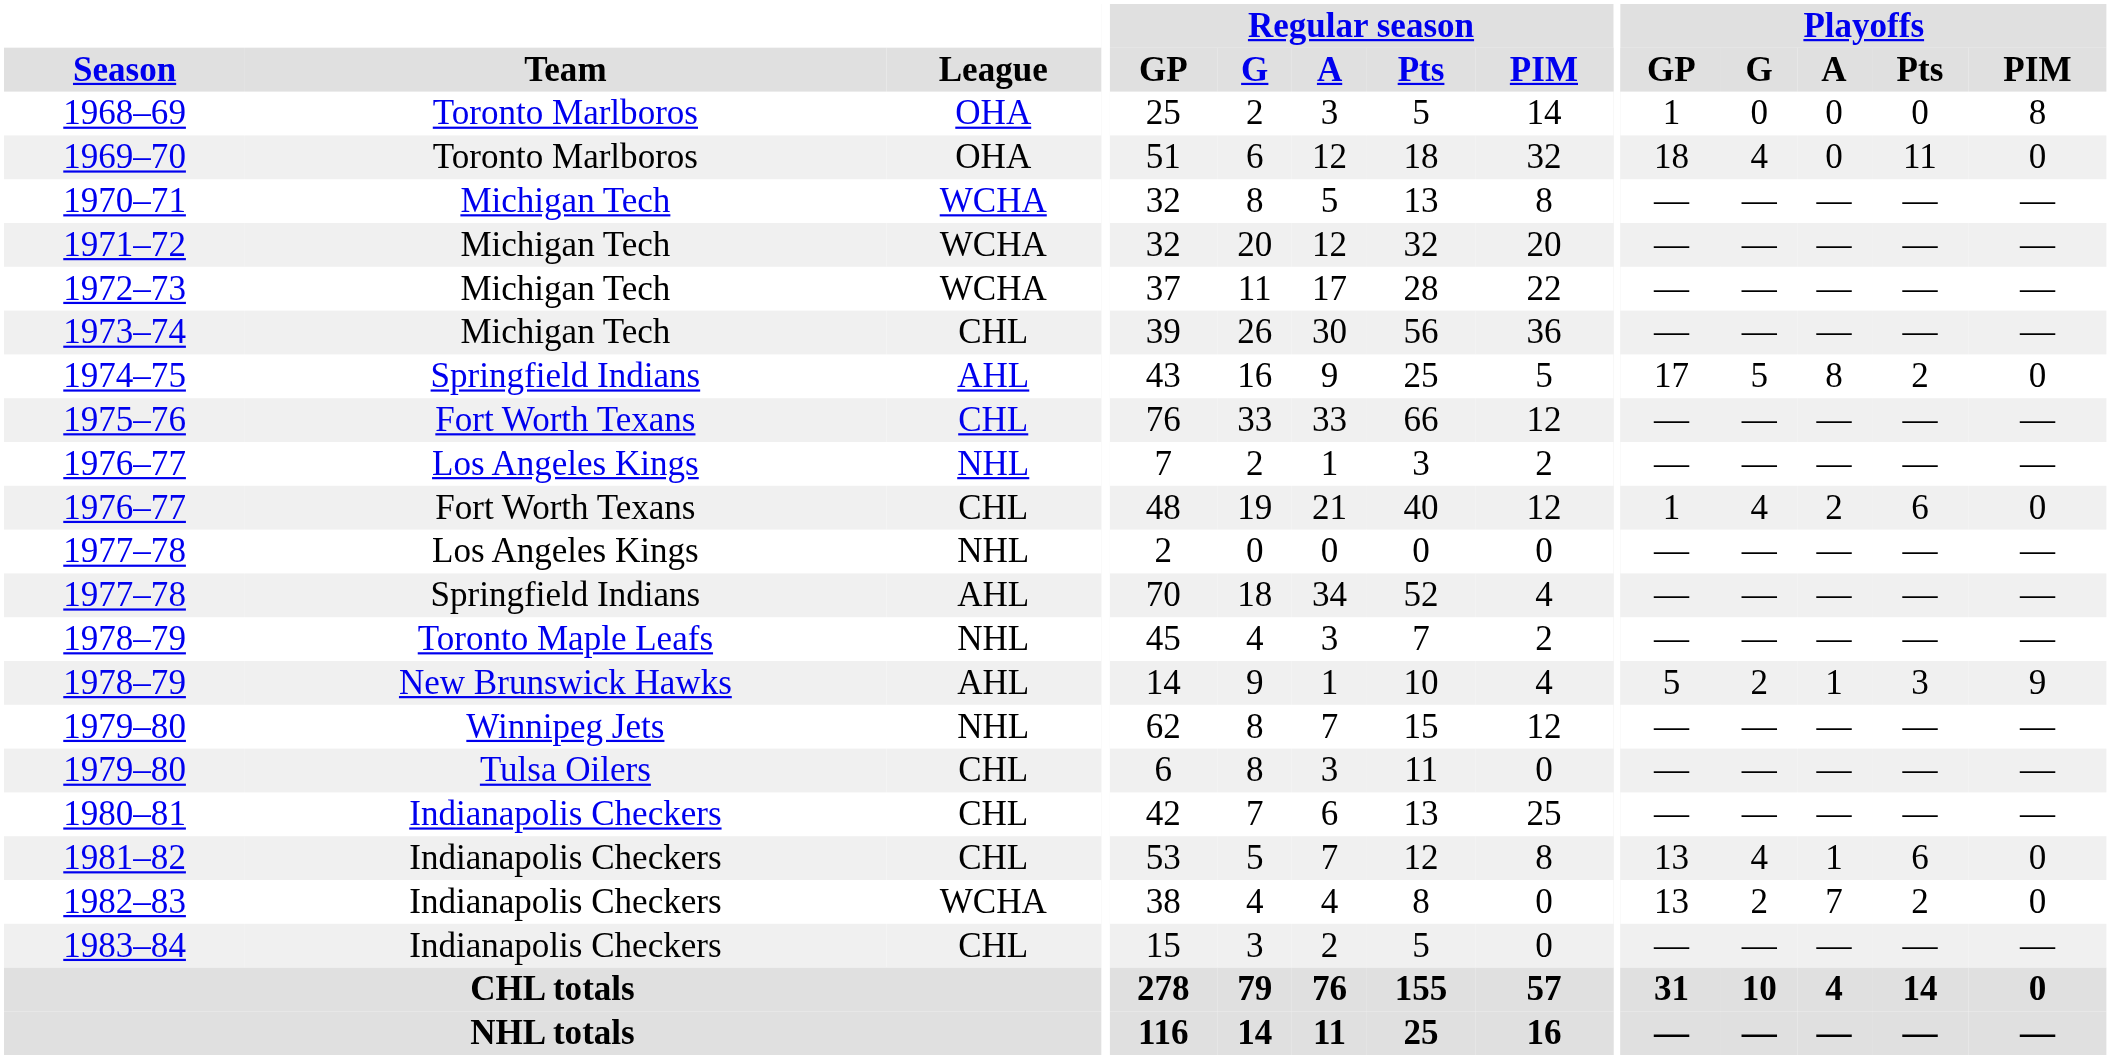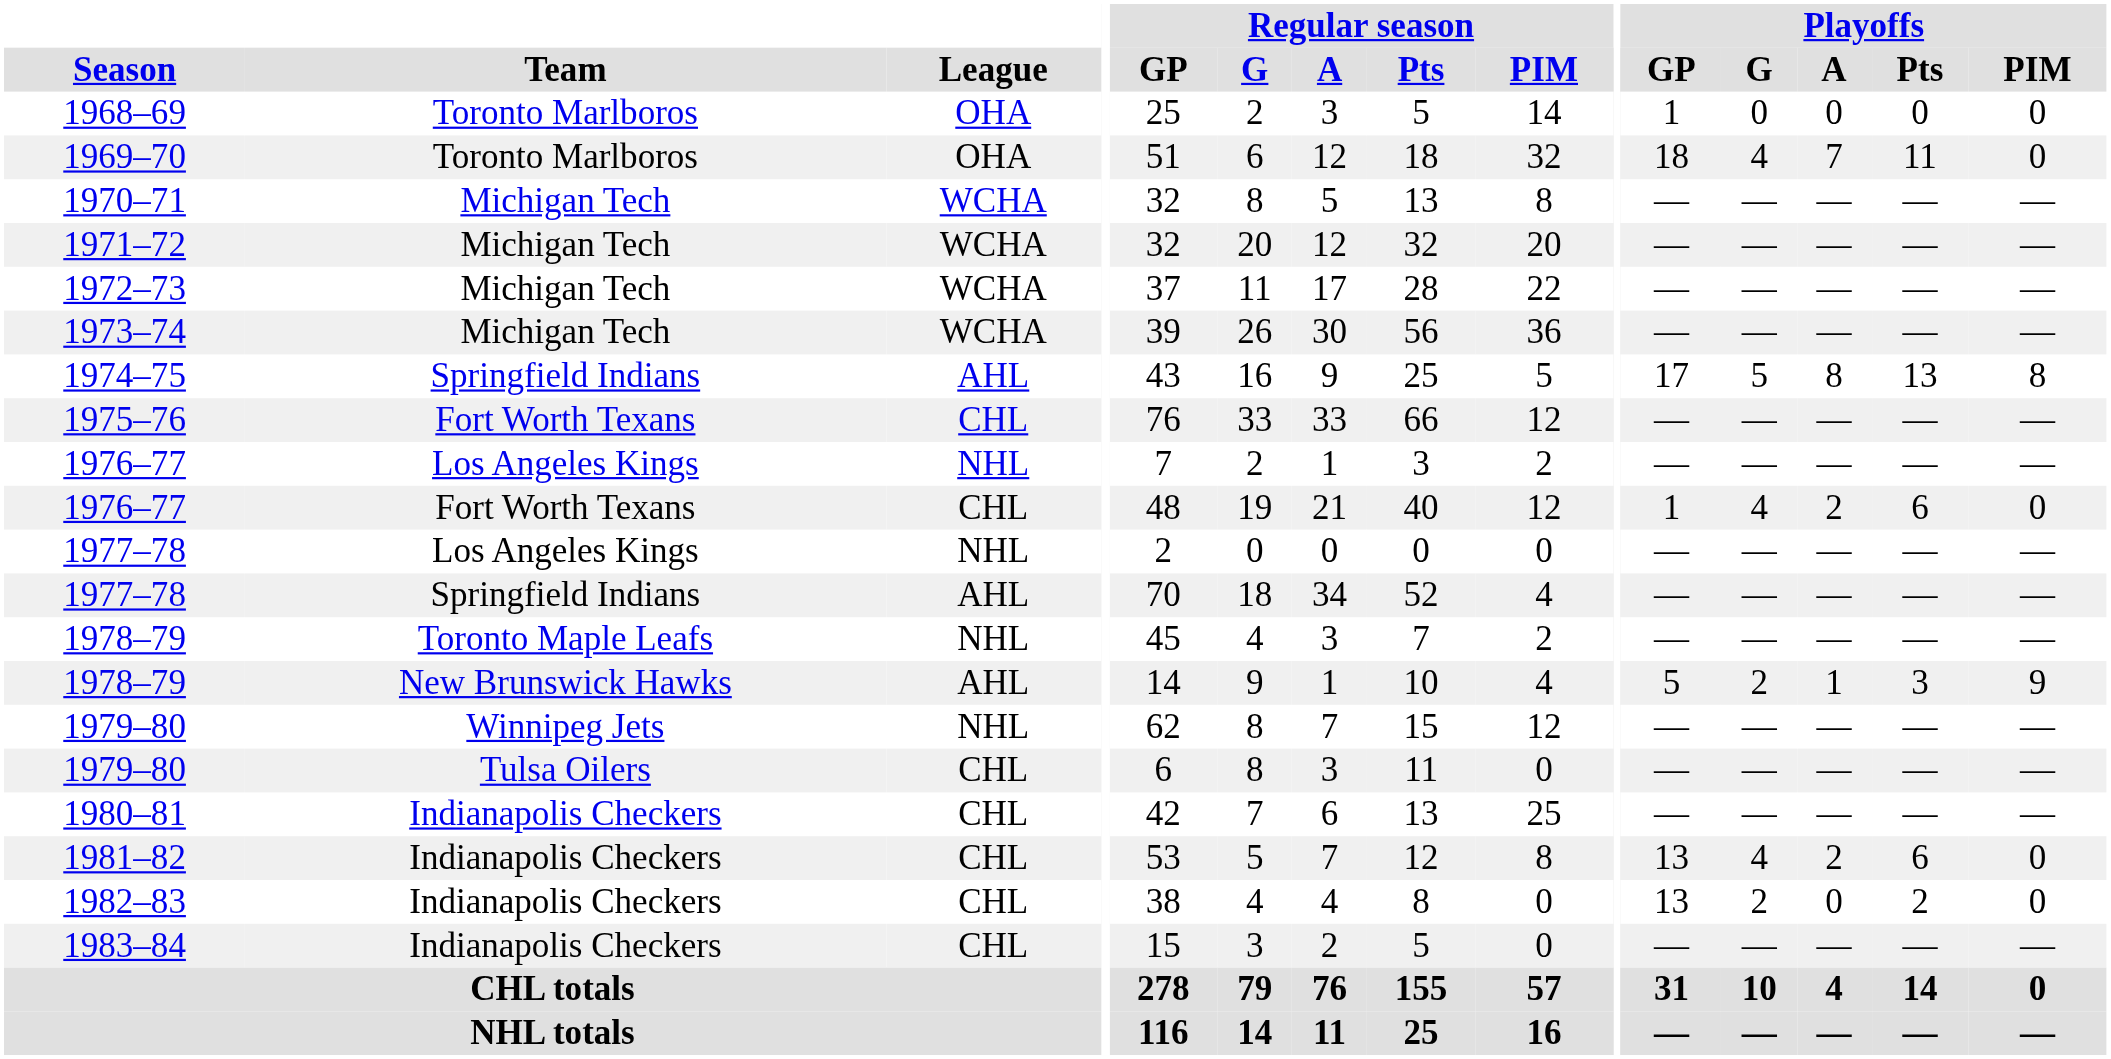 <table border="0" cellpadding="1" cellspacing="0" style="text-align:center; width:60em">
 <tr bgcolor="#e0e0e0">
 <th colspan="3" bgcolor="#ffffff"></th>
 <th rowspan="100" bgcolor="#ffffff"></th>
 <th colspan="5"><a href='#'>Regular season</a></th>
 <th rowspan="100" bgcolor="#ffffff"></th>
 <th colspan="5"><a href='#'>Playoffs</a></th>
 </tr>
 <tr bgcolor="#e0e0e0">
 <th><a href='#'>Season</a></th>
 <th>Team</th>
 <th>League</th>
 <th>GP</th>
 <th><a href='#'>G</a></th>
 <th><a href='#'>A</a></th>
 <th><a href='#'>Pts</a></th>
 <th><a href='#'>PIM</a></th>
 <th>GP</th>
 <th>G</th>
 <th>A</th>
 <th>Pts</th>
 <th>PIM</th>
 </tr>
 <tr>
 <td><a href='#'>1968–69</a></td>
 <td><a href='#'>Toronto Marlboros</a></td>
 <td><a href='#'>OHA</a></td>
 <td>25</td>
 <td>2</td>
 <td>3</td>
 <td>5</td>
 <td>14</td>
 <td>1</td>
 <td>0</td>
 <td>0</td>
 <td>0</td>
-<td>8</td>
+<td>0</td>
 </tr>
 <tr bgcolor="#f0f0f0">
 <td><a href='#'>1969–70</a></td>
 <td>Toronto Marlboros</td>
 <td>OHA</td>
 <td>51</td>
 <td>6</td>
 <td>12</td>
 <td>18</td>
 <td>32</td>
 <td>18</td>
 <td>4</td>
-<td>0</td>
+<td>7</td>
 <td>11</td>
 <td>0</td>
 </tr>
 <tr>
 <td><a href='#'>1970–71</a></td>
 <td><a href='#'>Michigan Tech</a></td>
 <td><a href='#'>WCHA</a></td>
 <td>32</td>
 <td>8</td>
 <td>5</td>
 <td>13</td>
 <td>8</td>
 <td>—</td>
 <td>—</td>
 <td>—</td>
 <td>—</td>
 <td>—</td>
 </tr>
 <tr bgcolor="#f0f0f0">
 <td><a href='#'>1971–72</a></td>
 <td>Michigan Tech</td>
 <td>WCHA</td>
 <td>32</td>
 <td>20</td>
 <td>12</td>
 <td>32</td>
 <td>20</td>
 <td>—</td>
 <td>—</td>
 <td>—</td>
 <td>—</td>
 <td>—</td>
 </tr>
 <tr>
 <td><a href='#'>1972–73</a></td>
 <td>Michigan Tech</td>
 <td>WCHA</td>
 <td>37</td>
 <td>11</td>
 <td>17</td>
 <td>28</td>
 <td>22</td>
 <td>—</td>
 <td>—</td>
 <td>—</td>
 <td>—</td>
 <td>—</td>
 </tr>
 <tr bgcolor="#f0f0f0">
 <td><a href='#'>1973–74</a></td>
 <td>Michigan Tech</td>
-<td>CHL</td>
+<td>WCHA</td>
 <td>39</td>
 <td>26</td>
 <td>30</td>
 <td>56</td>
 <td>36</td>
 <td>—</td>
 <td>—</td>
 <td>—</td>
 <td>—</td>
 <td>—</td>
 </tr>
 <tr>
 <td><a href='#'>1974–75</a></td>
 <td><a href='#'>Springfield Indians</a></td>
 <td><a href='#'>AHL</a></td>
 <td>43</td>
 <td>16</td>
 <td>9</td>
 <td>25</td>
 <td>5</td>
 <td>17</td>
 <td>5</td>
 <td>8</td>
-<td>2</td>
-<td>0</td>
+<td>13</td>
+<td>8</td>
 </tr>
 <tr bgcolor="#f0f0f0">
 <td><a href='#'>1975–76</a></td>
 <td><a href='#'>Fort Worth Texans</a></td>
 <td><a href='#'>CHL</a></td>
 <td>76</td>
 <td>33</td>
 <td>33</td>
 <td>66</td>
 <td>12</td>
 <td>—</td>
 <td>—</td>
 <td>—</td>
 <td>—</td>
 <td>—</td>
 </tr>
 <tr>
 <td><a href='#'>1976–77</a></td>
 <td><a href='#'>Los Angeles Kings</a></td>
 <td><a href='#'>NHL</a></td>
 <td>7</td>
 <td>2</td>
 <td>1</td>
 <td>3</td>
 <td>2</td>
 <td>—</td>
 <td>—</td>
 <td>—</td>
 <td>—</td>
 <td>—</td>
 </tr>
 <tr bgcolor="#f0f0f0">
 <td><a href='#'>1976–77</a></td>
 <td>Fort Worth Texans</td>
 <td>CHL</td>
 <td>48</td>
 <td>19</td>
 <td>21</td>
 <td>40</td>
 <td>12</td>
 <td>1</td>
 <td>4</td>
 <td>2</td>
 <td>6</td>
 <td>0</td>
 </tr>
 <tr>
 <td><a href='#'>1977–78</a></td>
 <td>Los Angeles Kings</td>
 <td>NHL</td>
 <td>2</td>
 <td>0</td>
 <td>0</td>
 <td>0</td>
 <td>0</td>
 <td>—</td>
 <td>—</td>
 <td>—</td>
 <td>—</td>
 <td>—</td>
 </tr>
 <tr bgcolor="#f0f0f0">
 <td><a href='#'>1977–78</a></td>
 <td>Springfield Indians</td>
 <td>AHL</td>
 <td>70</td>
 <td>18</td>
 <td>34</td>
 <td>52</td>
 <td>4</td>
 <td>—</td>
 <td>—</td>
 <td>—</td>
 <td>—</td>
 <td>—</td>
 </tr>
 <tr>
 <td><a href='#'>1978–79</a></td>
 <td><a href='#'>Toronto Maple Leafs</a></td>
 <td>NHL</td>
 <td>45</td>
 <td>4</td>
 <td>3</td>
 <td>7</td>
 <td>2</td>
 <td>—</td>
 <td>—</td>
 <td>—</td>
 <td>—</td>
 <td>—</td>
 </tr>
 <tr bgcolor="#f0f0f0">
 <td><a href='#'>1978–79</a></td>
 <td><a href='#'>New Brunswick Hawks</a></td>
 <td>AHL</td>
 <td>14</td>
 <td>9</td>
 <td>1</td>
 <td>10</td>
 <td>4</td>
 <td>5</td>
 <td>2</td>
 <td>1</td>
 <td>3</td>
 <td>9</td>
 </tr>
 <tr>
 <td><a href='#'>1979–80</a></td>
 <td><a href='#'>Winnipeg Jets</a></td>
 <td>NHL</td>
 <td>62</td>
 <td>8</td>
 <td>7</td>
 <td>15</td>
 <td>12</td>
 <td>—</td>
 <td>—</td>
 <td>—</td>
 <td>—</td>
 <td>—</td>
 </tr>
 <tr bgcolor="#f0f0f0">
 <td><a href='#'>1979–80</a></td>
 <td><a href='#'>Tulsa Oilers</a></td>
 <td>CHL</td>
 <td>6</td>
 <td>8</td>
 <td>3</td>
 <td>11</td>
 <td>0</td>
 <td>—</td>
 <td>—</td>
 <td>—</td>
 <td>—</td>
 <td>—</td>
 </tr>
 <tr>
 <td><a href='#'>1980–81</a></td>
 <td><a href='#'>Indianapolis Checkers</a></td>
 <td>CHL</td>
 <td>42</td>
 <td>7</td>
 <td>6</td>
 <td>13</td>
 <td>25</td>
 <td>—</td>
 <td>—</td>
 <td>—</td>
 <td>—</td>
 <td>—</td>
 </tr>
 <tr bgcolor="#f0f0f0">
 <td><a href='#'>1981–82</a></td>
 <td>Indianapolis Checkers</td>
 <td>CHL</td>
 <td>53</td>
 <td>5</td>
 <td>7</td>
 <td>12</td>
 <td>8</td>
 <td>13</td>
 <td>4</td>
-<td>1</td>
+<td>2</td>
 <td>6</td>
 <td>0</td>
 </tr>
 <tr>
 <td><a href='#'>1982–83</a></td>
 <td>Indianapolis Checkers</td>
-<td>WCHA</td>
+<td>CHL</td>
 <td>38</td>
 <td>4</td>
 <td>4</td>
 <td>8</td>
 <td>0</td>
 <td>13</td>
 <td>2</td>
-<td>7</td>
+<td>0</td>
 <td>2</td>
 <td>0</td>
 </tr>
 <tr bgcolor="#f0f0f0">
 <td><a href='#'>1983–84</a></td>
 <td>Indianapolis Checkers</td>
 <td>CHL</td>
 <td>15</td>
 <td>3</td>
 <td>2</td>
 <td>5</td>
 <td>0</td>
 <td>—</td>
 <td>—</td>
 <td>—</td>
 <td>—</td>
 <td>—</td>
 </tr>
 <tr bgcolor="#e0e0e0">
 <th colspan="3">CHL totals</th>
 <th>278</th>
 <th>79</th>
 <th>76</th>
 <th>155</th>
 <th>57</th>
 <th>31</th>
 <th>10</th>
 <th>4</th>
 <th>14</th>
 <th>0</th>
 </tr>
 <tr bgcolor="#e0e0e0">
 <th colspan="3">NHL totals</th>
 <th>116</th>
 <th>14</th>
 <th>11</th>
 <th>25</th>
 <th>16</th>
 <th>—</th>
 <th>—</th>
 <th>—</th>
 <th>—</th>
 <th>—</th>
 </tr>
 </table>
